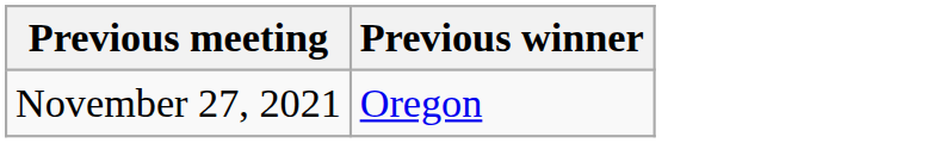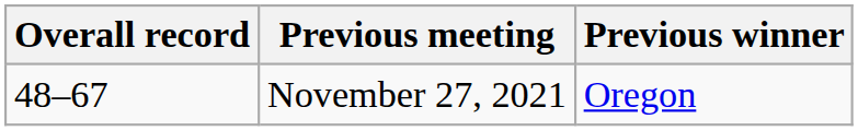 <table class="wikitable">
 <tr>
+<th>Overall record</th>
 <th>Previous meeting</th>
 <th>Previous winner</th>
 </tr>
 <tr>
+<td>48–67</td>
 <td>November 27, 2021</td>
 <td><a href='#'>Oregon</a></td>
 </tr>
 </table>
